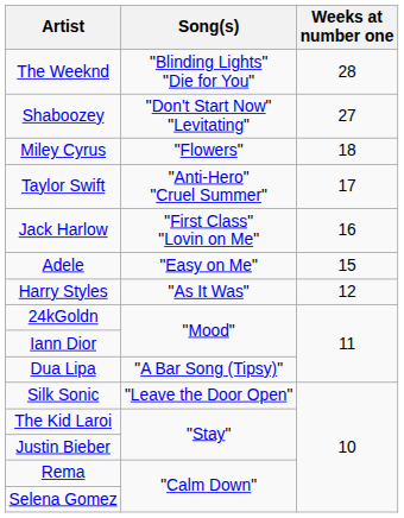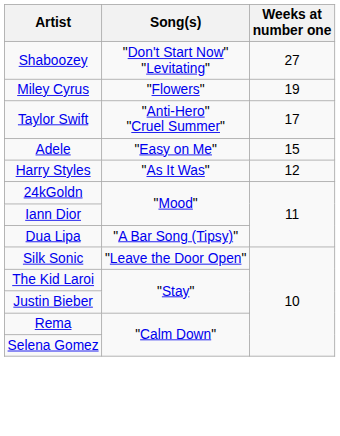 <table class="wikitable sortable" border="1" style="text-align: center;">
 <tr>
 <th>Artist</th>
 <th>Song(s)</th>
 <th>Weeks at<br>number one</th>
-</tr>
-<tr>
-<td><a href='#'>The Weeknd</a></td>
-<td>"<a href='#'>Blinding Lights</a>"<br>"<a href='#'>Die for You</a>"</td>
-<td>28</td>
 </tr>
 <tr>
 <td><a href='#'>Shaboozey</a></td>
 <td>"<a href='#'>Don't Start Now</a>"<br>"<a href='#'>Levitating</a>"</td>
 <td>27</td>
 </tr>
 <tr>
 <td><a href='#'>Miley Cyrus</a></td>
 <td>"<a href='#'>Flowers</a>"</td>
-<td>18</td>
+<td>19</td>
 </tr>
 <tr>
 <td><a href='#'>Taylor Swift</a></td>
 <td>"<a href='#'>Anti-Hero</a>"<br>"<a href='#'>Cruel Summer</a>"</td>
 <td>17</td>
-</tr>
-<tr>
-<td><a href='#'>Jack Harlow</a></td>
-<td>"<a href='#'>First Class</a>"<br>"<a href='#'>Lovin on Me</a>"</td>
-<td>16</td>
 </tr>
 <tr>
 <td><a href='#'>Adele</a></td>
 <td>"<a href='#'>Easy on Me</a>"</td>
 <td>15</td>
 </tr>
 <tr>
 <td><a href='#'>Harry Styles</a></td>
 <td>"<a href='#'>As It Was</a>"</td>
 <td>12</td>
 </tr>
 <tr>
 <td><a href='#'>24kGoldn</a></td>
 <td rowspan="2">"<a href='#'>Mood</a>"</td>
 <td rowspan="3">11</td>
 </tr>
 <tr>
 <td><a href='#'>Iann Dior</a></td>
 </tr>
 <tr>
 <td><a href='#'>Dua Lipa</a></td>
 <td>"<a href='#'>A Bar Song (Tipsy)</a>"</td>
 </tr>
 <tr>
 <td><a href='#'>Silk Sonic</a></td>
 <td>"<a href='#'>Leave the Door Open</a>"</td>
 <td rowspan="5">10</td>
 </tr>
 <tr>
 <td><a href='#'>The Kid Laroi</a></td>
 <td rowspan="2">"<a href='#'>Stay</a>"</td>
 </tr>
 <tr>
 <td><a href='#'>Justin Bieber</a></td>
 </tr>
 <tr>
 <td><a href='#'>Rema</a></td>
 <td rowspan="2">"<a href='#'>Calm Down</a>"</td>
 </tr>
 <tr>
 <td><a href='#'>Selena Gomez</a></td>
 </tr>
 </table>
